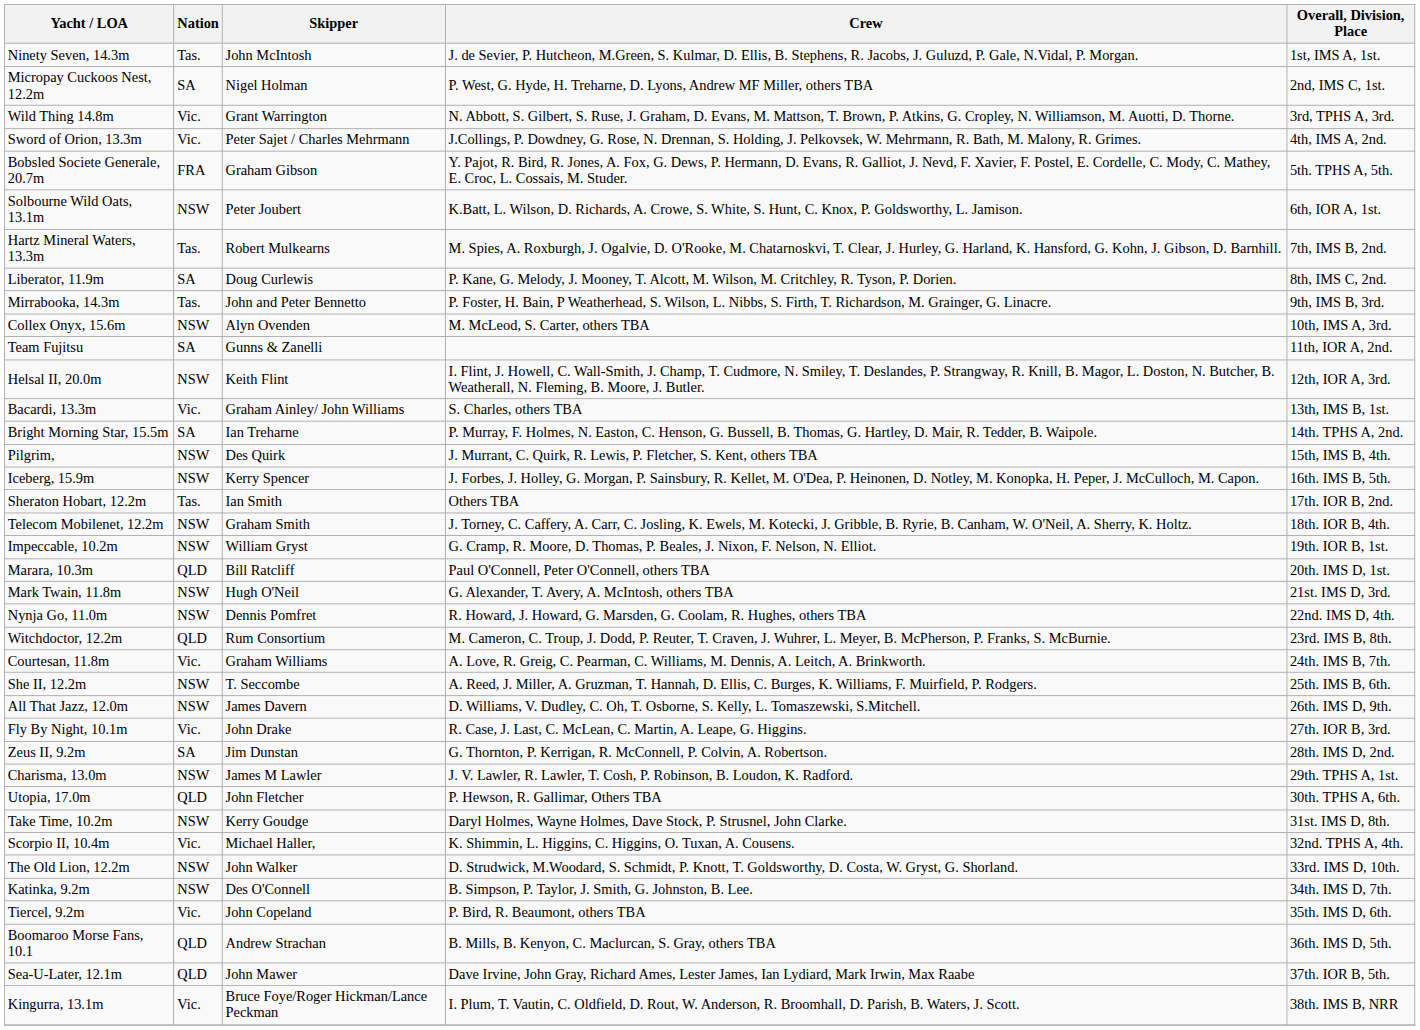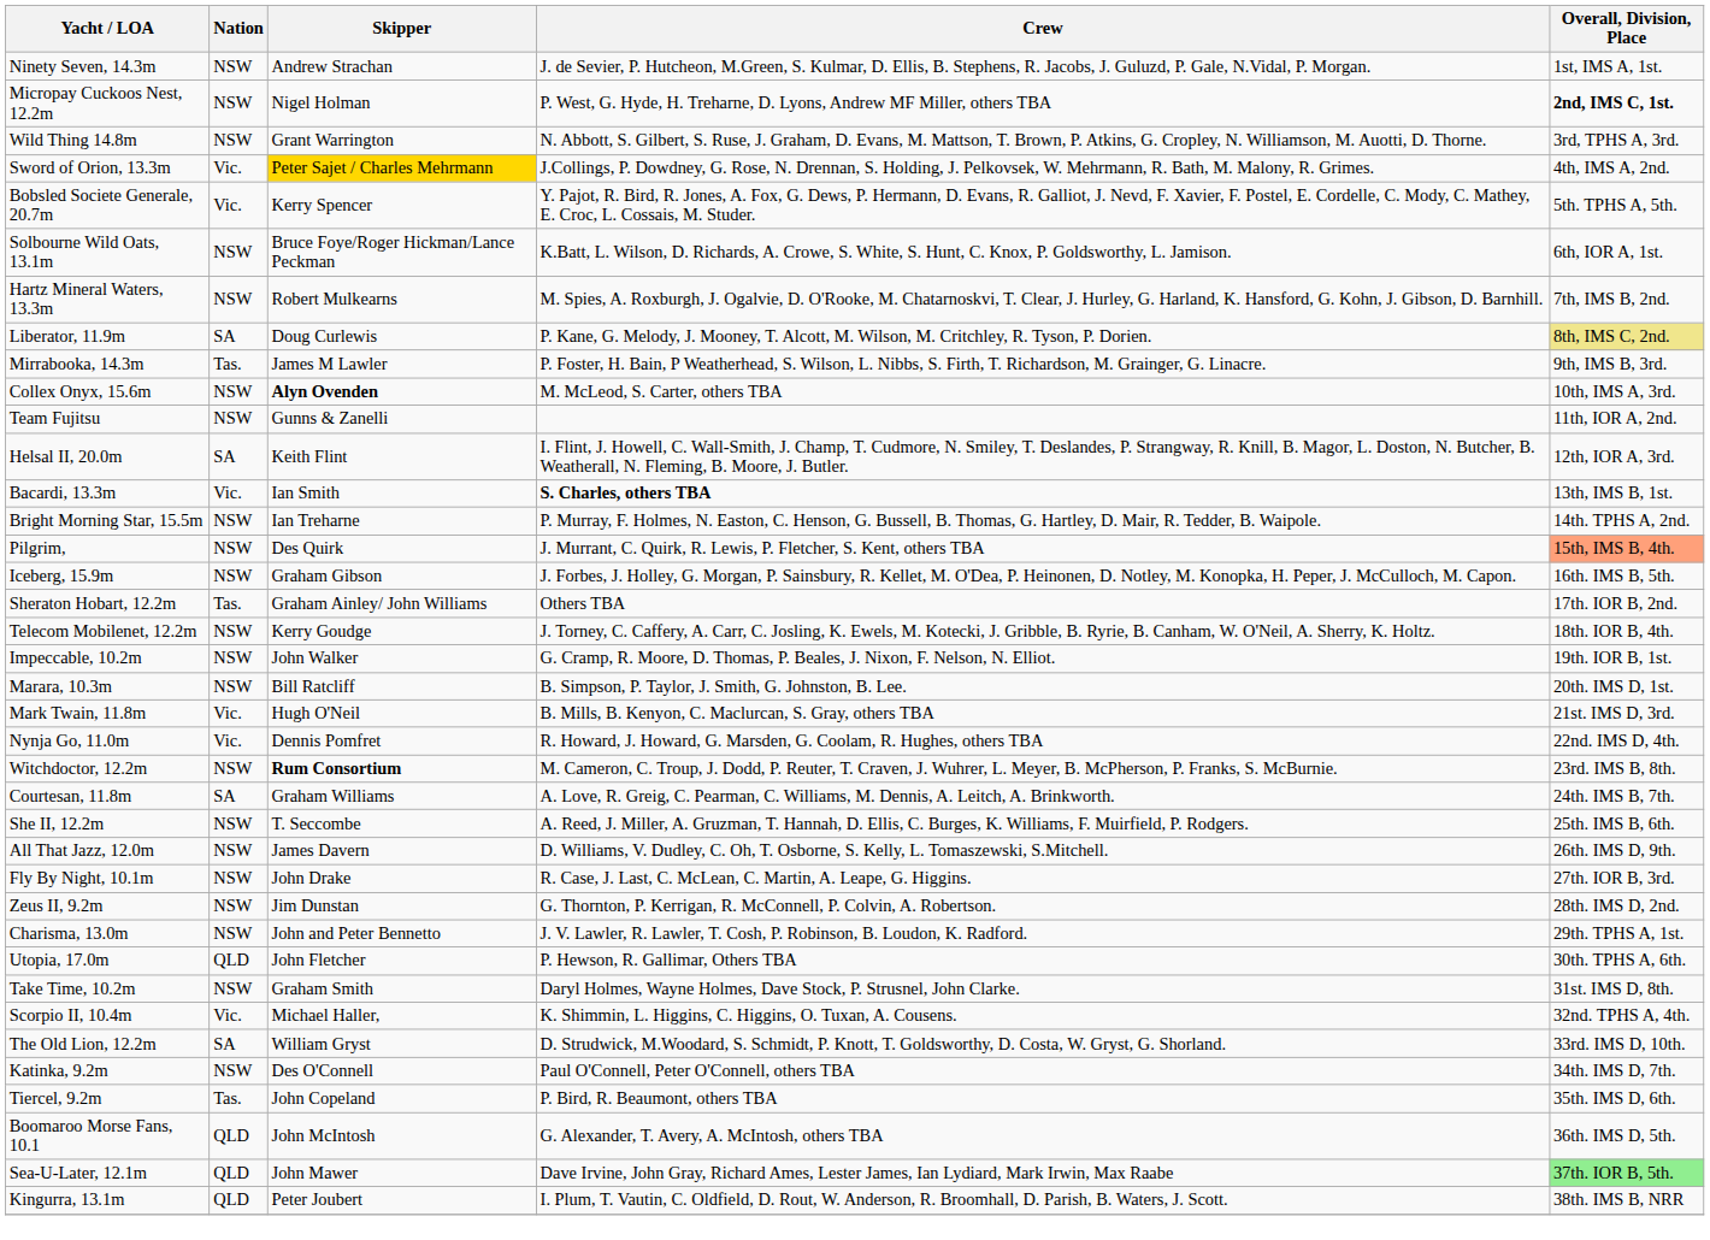 <table class="wikitable">
 <tr>
 <th>Yacht / LOA</th>
 <th>Nation</th>
 <th>Skipper</th>
 <th>Crew</th>
 <th>Overall, Division, Place</th>
 </tr>
 <tr>
 <td>Ninety Seven, 14.3m</td>
-<td>Tas.</td>
-<td>John McIntosh</td>
+<td>NSW</td>
+<td>Andrew Strachan</td>
 <td>J. de Sevier, P. Hutcheon, M.Green, S. Kulmar, D. Ellis, B. Stephens, R. Jacobs, J. Guluzd, P. Gale, N.Vidal, P. Morgan.</td>
 <td>1st, IMS A, 1st.</td>
 </tr>
 <tr>
 <td>Micropay Cuckoos Nest, 12.2m</td>
-<td>SA</td>
+<td>NSW</td>
 <td>Nigel Holman</td>
 <td>P. West, G. Hyde, H. Treharne, D. Lyons, Andrew MF Miller, others TBA</td>
-<td>2nd, IMS C, 1st.</td>
+<td><strong>2nd, IMS C, 1st.</strong></td>
 </tr>
 <tr>
 <td>Wild Thing 14.8m</td>
-<td>Vic.</td>
+<td>NSW</td>
 <td>Grant Warrington</td>
 <td>N. Abbott, S. Gilbert, S. Ruse, J. Graham, D. Evans, M. Mattson, T. Brown, P. Atkins, G. Cropley, N. Williamson, M. Auotti, D. Thorne.</td>
 <td>3rd, TPHS A, 3rd.</td>
 </tr>
 <tr>
 <td>Sword of Orion, 13.3m</td>
 <td>Vic.</td>
-<td>Peter Sajet / Charles Mehrmann</td>
+<td style="background: gold;">Peter Sajet / Charles Mehrmann</td>
 <td>J.Collings, P. Dowdney, G. Rose, N. Drennan, S. Holding, J. Pelkovsek, W. Mehrmann, R. Bath, M. Malony, R. Grimes.</td>
 <td>4th, IMS A, 2nd.</td>
 </tr>
 <tr>
 <td>Bobsled Societe Generale, 20.7m</td>
-<td>FRA</td>
-<td>Graham Gibson</td>
+<td>Vic.</td>
+<td>Kerry Spencer</td>
 <td>Y. Pajot, R. Bird, R. Jones, A. Fox, G. Dews, P. Hermann, D. Evans, R. Galliot, J. Nevd, F. Xavier, F. Postel, E. Cordelle, C. Mody, C. Mathey, E. Croc, L. Cossais, M. Studer.</td>
 <td>5th. TPHS A, 5th.</td>
 </tr>
 <tr>
 <td>Solbourne Wild Oats, 13.1m</td>
 <td>NSW</td>
-<td>Peter Joubert</td>
+<td>Bruce Foye/Roger Hickman/Lance Peckman</td>
 <td>K.Batt, L. Wilson, D. Richards, A. Crowe, S. White, S. Hunt, C. Knox, P. Goldsworthy, L. Jamison.</td>
 <td>6th, IOR A, 1st.</td>
 </tr>
 <tr>
 <td>Hartz Mineral Waters, 13.3m</td>
-<td>Tas.</td>
+<td>NSW</td>
 <td>Robert Mulkearns</td>
 <td>M. Spies, A. Roxburgh, J. Ogalvie, D. O'Rooke, M. Chatarnoskvi, T. Clear, J. Hurley, G. Harland, K. Hansford, G. Kohn, J. Gibson, D. Barnhill.</td>
 <td>7th, IMS B, 2nd.</td>
 </tr>
 <tr>
 <td>Liberator, 11.9m</td>
 <td>SA</td>
 <td>Doug Curlewis</td>
 <td>P. Kane, G. Melody, J. Mooney, T. Alcott, M. Wilson, M. Critchley, R. Tyson, P. Dorien.</td>
-<td>8th, IMS C, 2nd.</td>
+<td style="background: khaki;">8th, IMS C, 2nd.</td>
 </tr>
 <tr>
 <td>Mirrabooka, 14.3m</td>
 <td>Tas.</td>
-<td>John and Peter Bennetto</td>
+<td>James M Lawler</td>
 <td>P. Foster, H. Bain, P Weatherhead, S. Wilson, L. Nibbs, S. Firth, T. Richardson, M. Grainger, G. Linacre.</td>
 <td>9th, IMS B, 3rd.</td>
 </tr>
 <tr>
 <td>Collex Onyx, 15.6m</td>
 <td>NSW</td>
-<td>Alyn Ovenden</td>
+<td><strong>Alyn Ovenden</strong></td>
 <td>M. McLeod, S. Carter, others TBA</td>
 <td>10th, IMS A, 3rd.</td>
 </tr>
 <tr>
 <td>Team Fujitsu</td>
-<td>SA</td>
+<td>NSW</td>
 <td>Gunns & Zanelli</td>
 <td></td>
 <td>11th, IOR A, 2nd.</td>
 </tr>
 <tr>
 <td>Helsal II, 20.0m</td>
-<td>NSW</td>
+<td>SA</td>
 <td>Keith Flint</td>
 <td>I. Flint, J. Howell, C. Wall-Smith, J. Champ, T. Cudmore, N. Smiley, T. Deslandes, P. Strangway, R. Knill, B. Magor, L. Doston, N. Butcher, B. Weatherall, N. Fleming, B. Moore, J. Butler.</td>
 <td>12th, IOR A, 3rd.</td>
 </tr>
 <tr>
 <td>Bacardi, 13.3m</td>
 <td>Vic.</td>
-<td>Graham Ainley/ John Williams</td>
-<td>S. Charles, others TBA</td>
+<td>Ian Smith</td>
+<td><strong>S. Charles, others TBA</strong></td>
 <td>13th, IMS B, 1st.</td>
 </tr>
 <tr>
 <td>Bright Morning Star, 15.5m</td>
-<td>SA</td>
+<td>NSW</td>
 <td>Ian Treharne</td>
 <td>P. Murray, F. Holmes, N. Easton, C. Henson, G. Bussell, B. Thomas, G. Hartley, D. Mair, R. Tedder, B. Waipole.</td>
 <td>14th. TPHS A, 2nd.</td>
 </tr>
 <tr>
 <td>Pilgrim,</td>
 <td>NSW</td>
 <td>Des Quirk</td>
 <td>J. Murrant, C. Quirk, R. Lewis, P. Fletcher, S. Kent, others TBA</td>
-<td>15th, IMS B, 4th.</td>
+<td style="background: lightsalmon;">15th, IMS B, 4th.</td>
 </tr>
 <tr>
 <td>Iceberg, 15.9m</td>
 <td>NSW</td>
-<td>Kerry Spencer</td>
+<td>Graham Gibson</td>
 <td>J. Forbes, J. Holley, G. Morgan, P. Sainsbury, R. Kellet, M. O'Dea, P. Heinonen, D. Notley, M. Konopka, H. Peper, J. McCulloch, M. Capon.</td>
 <td>16th. IMS B, 5th.</td>
 </tr>
 <tr>
 <td>Sheraton Hobart, 12.2m</td>
 <td>Tas.</td>
-<td>Ian Smith</td>
+<td>Graham Ainley/ John Williams</td>
 <td>Others TBA</td>
 <td>17th. IOR B, 2nd.</td>
 </tr>
 <tr>
 <td>Telecom Mobilenet, 12.2m</td>
 <td>NSW</td>
-<td>Graham Smith</td>
+<td>Kerry Goudge</td>
 <td>J. Torney, C. Caffery, A. Carr, C. Josling, K. Ewels, M. Kotecki, J. Gribble, B. Ryrie, B. Canham, W. O'Neil, A. Sherry, K. Holtz.</td>
 <td>18th. IOR B, 4th.</td>
 </tr>
 <tr>
 <td>Impeccable, 10.2m</td>
 <td>NSW</td>
-<td>William Gryst</td>
+<td>John Walker</td>
 <td>G. Cramp, R. Moore, D. Thomas, P. Beales, J. Nixon, F. Nelson, N. Elliot.</td>
 <td>19th. IOR B, 1st.</td>
 </tr>
 <tr>
 <td>Marara, 10.3m</td>
-<td>QLD</td>
+<td>NSW</td>
 <td>Bill Ratcliff</td>
-<td>Paul O'Connell, Peter O'Connell, others TBA</td>
+<td>B. Simpson, P. Taylor, J. Smith, G. Johnston, B. Lee.</td>
 <td>20th. IMS D, 1st.</td>
 </tr>
 <tr>
 <td>Mark Twain, 11.8m</td>
-<td>NSW</td>
+<td>Vic.</td>
 <td>Hugh O'Neil</td>
-<td>G. Alexander, T. Avery, A. McIntosh, others TBA</td>
+<td>B. Mills, B. Kenyon, C. Maclurcan, S. Gray, others TBA</td>
 <td>21st. IMS D, 3rd.</td>
 </tr>
 <tr>
 <td>Nynja Go, 11.0m</td>
-<td>NSW</td>
+<td>Vic.</td>
 <td>Dennis Pomfret</td>
 <td>R. Howard, J. Howard, G. Marsden, G. Coolam, R. Hughes, others TBA</td>
 <td>22nd. IMS D, 4th.</td>
 </tr>
 <tr>
 <td>Witchdoctor, 12.2m</td>
-<td>QLD</td>
-<td>Rum Consortium</td>
+<td>NSW</td>
+<td><strong>Rum Consortium</strong></td>
 <td>M. Cameron, C. Troup, J. Dodd, P. Reuter, T. Craven, J. Wuhrer, L. Meyer, B. McPherson, P. Franks, S. McBurnie.</td>
 <td>23rd. IMS B, 8th.</td>
 </tr>
 <tr>
 <td>Courtesan, 11.8m</td>
-<td>Vic.</td>
+<td>SA</td>
 <td>Graham Williams</td>
 <td>A. Love, R. Greig, C. Pearman, C. Williams, M. Dennis, A. Leitch, A. Brinkworth.</td>
 <td>24th. IMS B, 7th.</td>
 </tr>
 <tr>
 <td>She II, 12.2m</td>
 <td>NSW</td>
 <td>T. Seccombe</td>
 <td>A. Reed, J. Miller, A. Gruzman, T. Hannah, D. Ellis, C. Burges, K. Williams, F. Muirfield, P. Rodgers.</td>
 <td>25th. IMS B, 6th.</td>
 </tr>
 <tr>
 <td>All That Jazz, 12.0m</td>
 <td>NSW</td>
 <td>James Davern</td>
 <td>D. Williams, V. Dudley, C. Oh, T. Osborne, S. Kelly, L. Tomaszewski, S.Mitchell.</td>
 <td>26th. IMS D, 9th.</td>
 </tr>
 <tr>
 <td>Fly By Night, 10.1m</td>
-<td>Vic.</td>
+<td>NSW</td>
 <td>John Drake</td>
 <td>R. Case, J. Last, C. McLean, C. Martin, A. Leape, G. Higgins.</td>
 <td>27th. IOR B, 3rd.</td>
 </tr>
 <tr>
 <td>Zeus II, 9.2m</td>
-<td>SA</td>
+<td>NSW</td>
 <td>Jim Dunstan</td>
 <td>G. Thornton, P. Kerrigan, R. McConnell, P. Colvin, A. Robertson.</td>
 <td>28th. IMS D, 2nd.</td>
 </tr>
 <tr>
 <td>Charisma, 13.0m</td>
 <td>NSW</td>
-<td>James M Lawler</td>
+<td>John and Peter Bennetto</td>
 <td>J. V. Lawler, R. Lawler, T. Cosh, P. Robinson, B. Loudon, K. Radford.</td>
 <td>29th. TPHS A, 1st.</td>
 </tr>
 <tr>
 <td>Utopia, 17.0m</td>
 <td>QLD</td>
 <td>John Fletcher</td>
 <td>P. Hewson, R. Gallimar, Others TBA</td>
 <td>30th. TPHS A, 6th.</td>
 </tr>
 <tr>
 <td>Take Time, 10.2m</td>
 <td>NSW</td>
-<td>Kerry Goudge</td>
+<td>Graham Smith</td>
 <td>Daryl Holmes, Wayne Holmes, Dave Stock, P. Strusnel, John Clarke.</td>
 <td>31st. IMS D, 8th.</td>
 </tr>
 <tr>
 <td>Scorpio II, 10.4m</td>
 <td>Vic.</td>
 <td>Michael Haller,</td>
 <td>K. Shimmin, L. Higgins, C. Higgins, O. Tuxan, A. Cousens.</td>
 <td>32nd. TPHS A, 4th.</td>
 </tr>
 <tr>
 <td>The Old Lion, 12.2m</td>
-<td>NSW</td>
-<td>John Walker</td>
+<td>SA</td>
+<td>William Gryst</td>
 <td>D. Strudwick, M.Woodard, S. Schmidt, P. Knott, T. Goldsworthy, D. Costa, W. Gryst, G. Shorland.</td>
 <td>33rd. IMS D, 10th.</td>
 </tr>
 <tr>
 <td>Katinka, 9.2m</td>
 <td>NSW</td>
 <td>Des O'Connell</td>
-<td>B. Simpson, P. Taylor, J. Smith, G. Johnston, B. Lee.</td>
+<td>Paul O'Connell, Peter O'Connell, others TBA</td>
 <td>34th. IMS D, 7th.</td>
 </tr>
 <tr>
 <td>Tiercel, 9.2m</td>
-<td>Vic.</td>
+<td>Tas.</td>
 <td>John Copeland</td>
 <td>P. Bird, R. Beaumont, others TBA</td>
 <td>35th. IMS D, 6th.</td>
 </tr>
 <tr>
 <td>Boomaroo Morse Fans, 10.1</td>
 <td>QLD</td>
-<td>Andrew Strachan</td>
-<td>B. Mills, B. Kenyon, C. Maclurcan, S. Gray, others TBA</td>
+<td>John McIntosh</td>
+<td>G. Alexander, T. Avery, A. McIntosh, others TBA</td>
 <td>36th. IMS D, 5th.</td>
 </tr>
 <tr>
 <td>Sea-U-Later, 12.1m</td>
 <td>QLD</td>
 <td>John Mawer</td>
 <td>Dave Irvine, John Gray, Richard Ames, Lester James, Ian Lydiard, Mark Irwin, Max Raabe</td>
-<td>37th. IOR B, 5th.</td>
+<td style="background: lightgreen;">37th. IOR B, 5th.</td>
 </tr>
 <tr>
 <td>Kingurra, 13.1m</td>
-<td>Vic.</td>
-<td>Bruce Foye/Roger Hickman/Lance Peckman</td>
+<td>QLD</td>
+<td>Peter Joubert</td>
 <td>I. Plum, T. Vautin, C. Oldfield, D. Rout, W. Anderson, R. Broomhall, D. Parish, B. Waters, J. Scott.</td>
 <td>38th. IMS B, NRR</td>
 </tr>
 <tr>
 </tr>
 </table>
